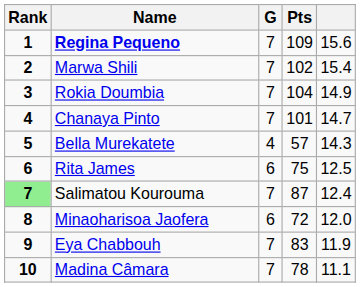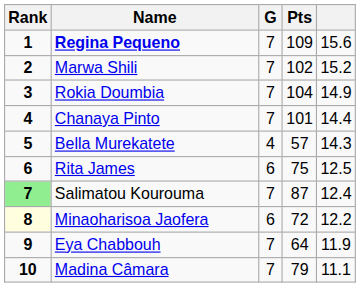 <table class="wikitable" style="text-align:center; font-size:90%;">
 <tr>
 <th width=10px>Rank</th>
 <th width=180px>Name</th>
 <th width=15px>G</th>
 <th width=10px>Pts</th>
 <th width=10px></th>
 </tr>
 <tr>
 <td><strong>1</strong></td>
 <td align=left> <strong><a href='#'>Regina Pequeno</a></strong></td>
 <td>7</td>
 <td>109</td>
 <td>15.6</td>
 </tr>
 <tr>
 <td><strong>2</strong></td>
 <td align=left> <a href='#'>Marwa Shili</a></td>
 <td>7</td>
 <td>102</td>
-<td>15.4</td>
+<td>15.2</td>
 </tr>
 <tr>
 <td><strong>3</strong></td>
 <td align=left> <a href='#'>Rokia Doumbia</a></td>
 <td>7</td>
 <td>104</td>
 <td>14.9</td>
 </tr>
 <tr>
 <td><strong>4</strong></td>
 <td align=left> <a href='#'>Chanaya Pinto</a></td>
 <td>7</td>
 <td>101</td>
-<td>14.7</td>
+<td>14.4</td>
 </tr>
 <tr>
 <td><strong>5</strong></td>
 <td align=left> <a href='#'>Bella Murekatete</a></td>
 <td>4</td>
 <td>57</td>
 <td>14.3</td>
 </tr>
 <tr>
 <td><strong>6</strong></td>
 <td align=left> <a href='#'>Rita James</a></td>
 <td>6</td>
 <td>75</td>
 <td>12.5</td>
 </tr>
 <tr>
 <td style="background: lightgreen;"><strong>7</strong></td>
 <td align=left> Salimatou Kourouma</td>
 <td>7</td>
 <td>87</td>
 <td>12.4</td>
 </tr>
 <tr>
-<td><strong>8</strong></td>
+<td style="background: lightyellow;"><strong>8</strong></td>
 <td align=left> <a href='#'>Minaoharisoa Jaofera</a></td>
 <td>6</td>
 <td>72</td>
-<td>12.0</td>
+<td>12.2</td>
 </tr>
 <tr>
 <td><strong>9</strong></td>
 <td align=left> <a href='#'>Eya Chabbouh</a></td>
 <td>7</td>
-<td>83</td>
+<td>64</td>
 <td>11.9</td>
 </tr>
 <tr>
 <td><strong>10</strong></td>
 <td align=left> <a href='#'>Madina Câmara</a></td>
 <td>7</td>
-<td>78</td>
+<td>79</td>
 <td>11.1</td>
 </tr>
 </table>
